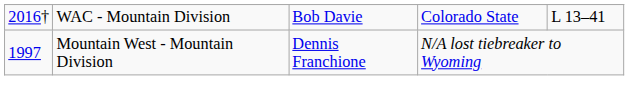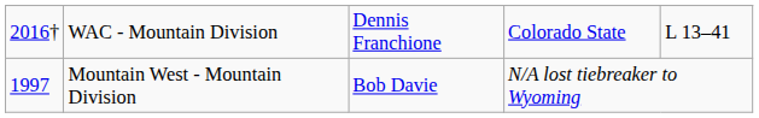 <table class="wikitable">
 <tr>
 </tr>
 <tr>
 <td><a href='#'>2016</a>†</td>
 <td>WAC - Mountain Division</td>
-<td><a href='#'>Bob Davie</a></td>
+<td><a href='#'>Dennis Franchione</a></td>
 <td><a href='#'>Colorado State</a></td>
 <td>L 13–41</td>
 </tr>
 <tr>
 <td><a href='#'>1997</a></td>
 <td>Mountain West - Mountain Division</td>
-<td><a href='#'>Dennis Franchione</a></td>
+<td><a href='#'>Bob Davie</a></td>
 <td colspan="2"><em>N/A lost tiebreaker to <a href='#'>Wyoming</a></em></td>
 </tr>
 </table>
